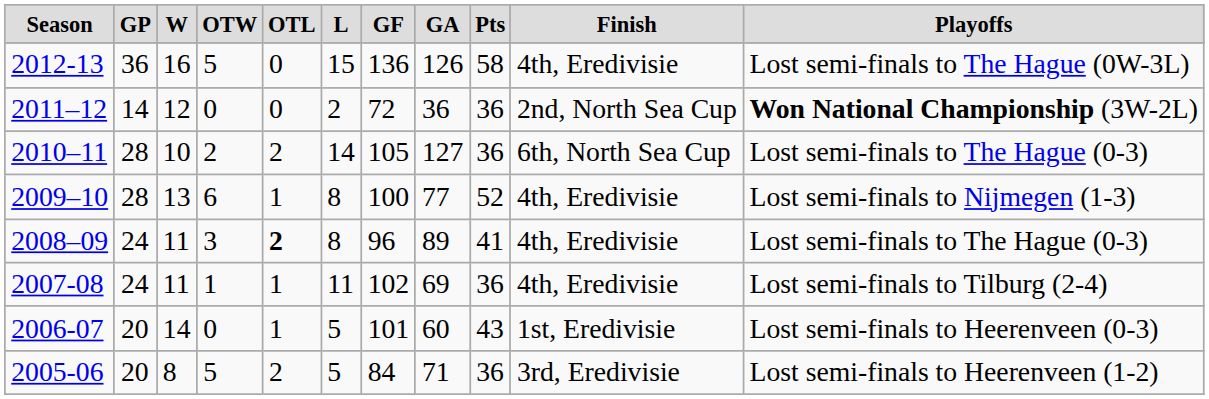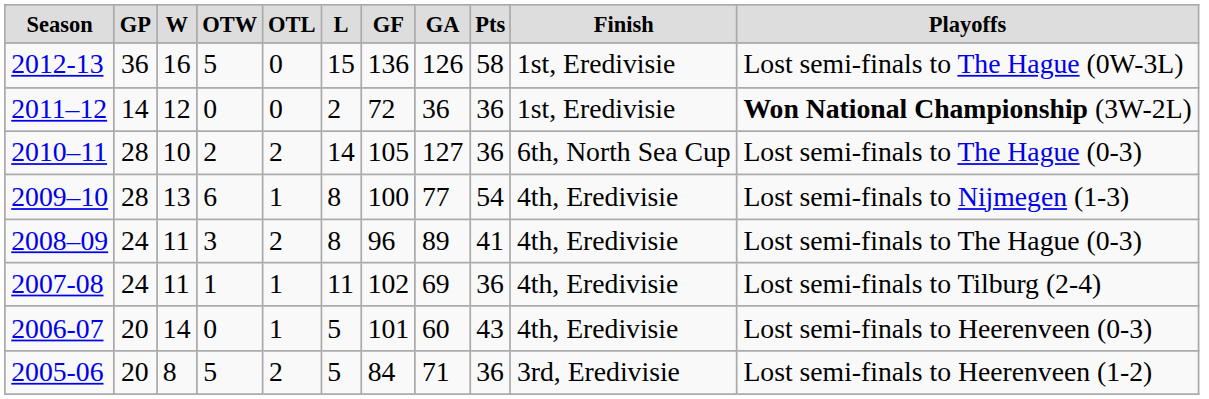 <table class="wikitable">
 <tr align="center" style="font-size: small; font-weight:bold; background-color:#dddddd; padding:5px;" |>
 <td>Season</td>
 <td>GP</td>
 <td>W</td>
 <td>OTW</td>
 <td>OTL</td>
 <td>L</td>
 <td>GF</td>
 <td>GA</td>
 <td>Pts</td>
 <td>Finish</td>
 <td>Playoffs</td>
 </tr>
 <tr>
 <td><a href='#'>2012-13</a></td>
 <td>36</td>
 <td>16</td>
 <td>5</td>
 <td>0</td>
 <td>15</td>
 <td>136</td>
 <td>126</td>
 <td>58</td>
-<td>4th, Eredivisie</td>
+<td>1st, Eredivisie</td>
 <td>Lost semi-finals to <a href='#'>The Hague</a> (0W-3L)</td>
 </tr>
 <tr>
 <td><a href='#'>2011–12</a></td>
 <td>14</td>
 <td>12</td>
 <td>0</td>
 <td>0</td>
 <td>2</td>
 <td>72</td>
 <td>36</td>
 <td>36</td>
-<td>2nd, North Sea Cup</td>
+<td>1st, Eredivisie</td>
 <td><strong>Won National Championship</strong> (3W-2L)</td>
 </tr>
 <tr>
 <td><a href='#'>2010–11</a></td>
 <td>28</td>
 <td>10</td>
 <td>2</td>
 <td>2</td>
 <td>14</td>
 <td>105</td>
 <td>127</td>
 <td>36</td>
 <td>6th, North Sea Cup</td>
 <td>Lost semi-finals to <a href='#'>The Hague</a> (0-3)</td>
 </tr>
 <tr>
 <td><a href='#'>2009–10</a></td>
 <td>28</td>
 <td>13</td>
 <td>6</td>
 <td>1</td>
 <td>8</td>
 <td>100</td>
 <td>77</td>
-<td>52</td>
+<td>54</td>
 <td>4th, Eredivisie</td>
 <td>Lost semi-finals to <a href='#'>Nijmegen</a> (1-3)</td>
 </tr>
 <tr>
 <td><a href='#'>2008–09</a></td>
 <td>24</td>
 <td>11</td>
 <td>3</td>
-<td><strong>2</strong></td>
+<td>2</td>
 <td>8</td>
 <td>96</td>
 <td>89</td>
 <td>41</td>
 <td>4th, Eredivisie</td>
 <td>Lost semi-finals to The Hague (0-3)</td>
 </tr>
 <tr>
 <td><a href='#'>2007-08</a></td>
 <td>24</td>
 <td>11</td>
 <td>1</td>
 <td>1</td>
 <td>11</td>
 <td>102</td>
 <td>69</td>
 <td>36</td>
 <td>4th, Eredivisie</td>
 <td>Lost semi-finals to Tilburg (2-4)</td>
 </tr>
 <tr>
 <td><a href='#'>2006-07</a></td>
 <td>20</td>
 <td>14</td>
 <td>0</td>
 <td>1</td>
 <td>5</td>
 <td>101</td>
 <td>60</td>
 <td>43</td>
-<td>1st, Eredivisie</td>
+<td>4th, Eredivisie</td>
 <td>Lost semi-finals to Heerenveen (0-3)</td>
 </tr>
 <tr>
 <td><a href='#'>2005-06</a></td>
 <td>20</td>
 <td>8</td>
 <td>5</td>
 <td>2</td>
 <td>5</td>
 <td>84</td>
 <td>71</td>
 <td>36</td>
 <td>3rd, Eredivisie</td>
 <td>Lost semi-finals to Heerenveen (1-2)</td>
 </tr>
 </table>
